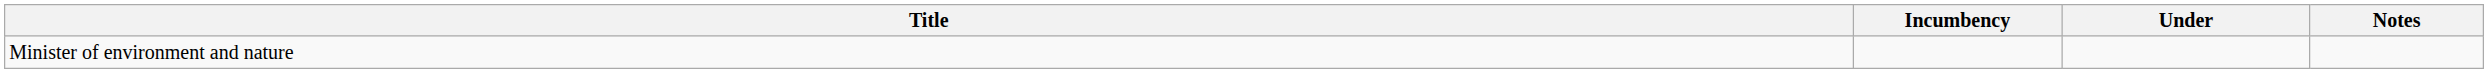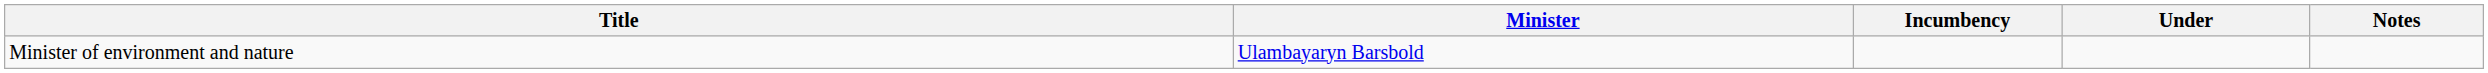 <table class="wikitable" style="width:100%;">
 <tr>
 <th>Title</th>
+<th style="width:25%;"><a href='#'>Minister</a></th>
 <th style="width:160px;">Incumbency</th>
 <th style="width:10%;">Under</th>
 <th style="width:7%;">Notes</th>
 </tr>
 <tr>
 <td>Minister of environment and nature</td>
+<td><a href='#'>Ulambayaryn Barsbold</a></td>
 <td></td>
 <td></td>
 <td></td>
 </tr>
 </table>
